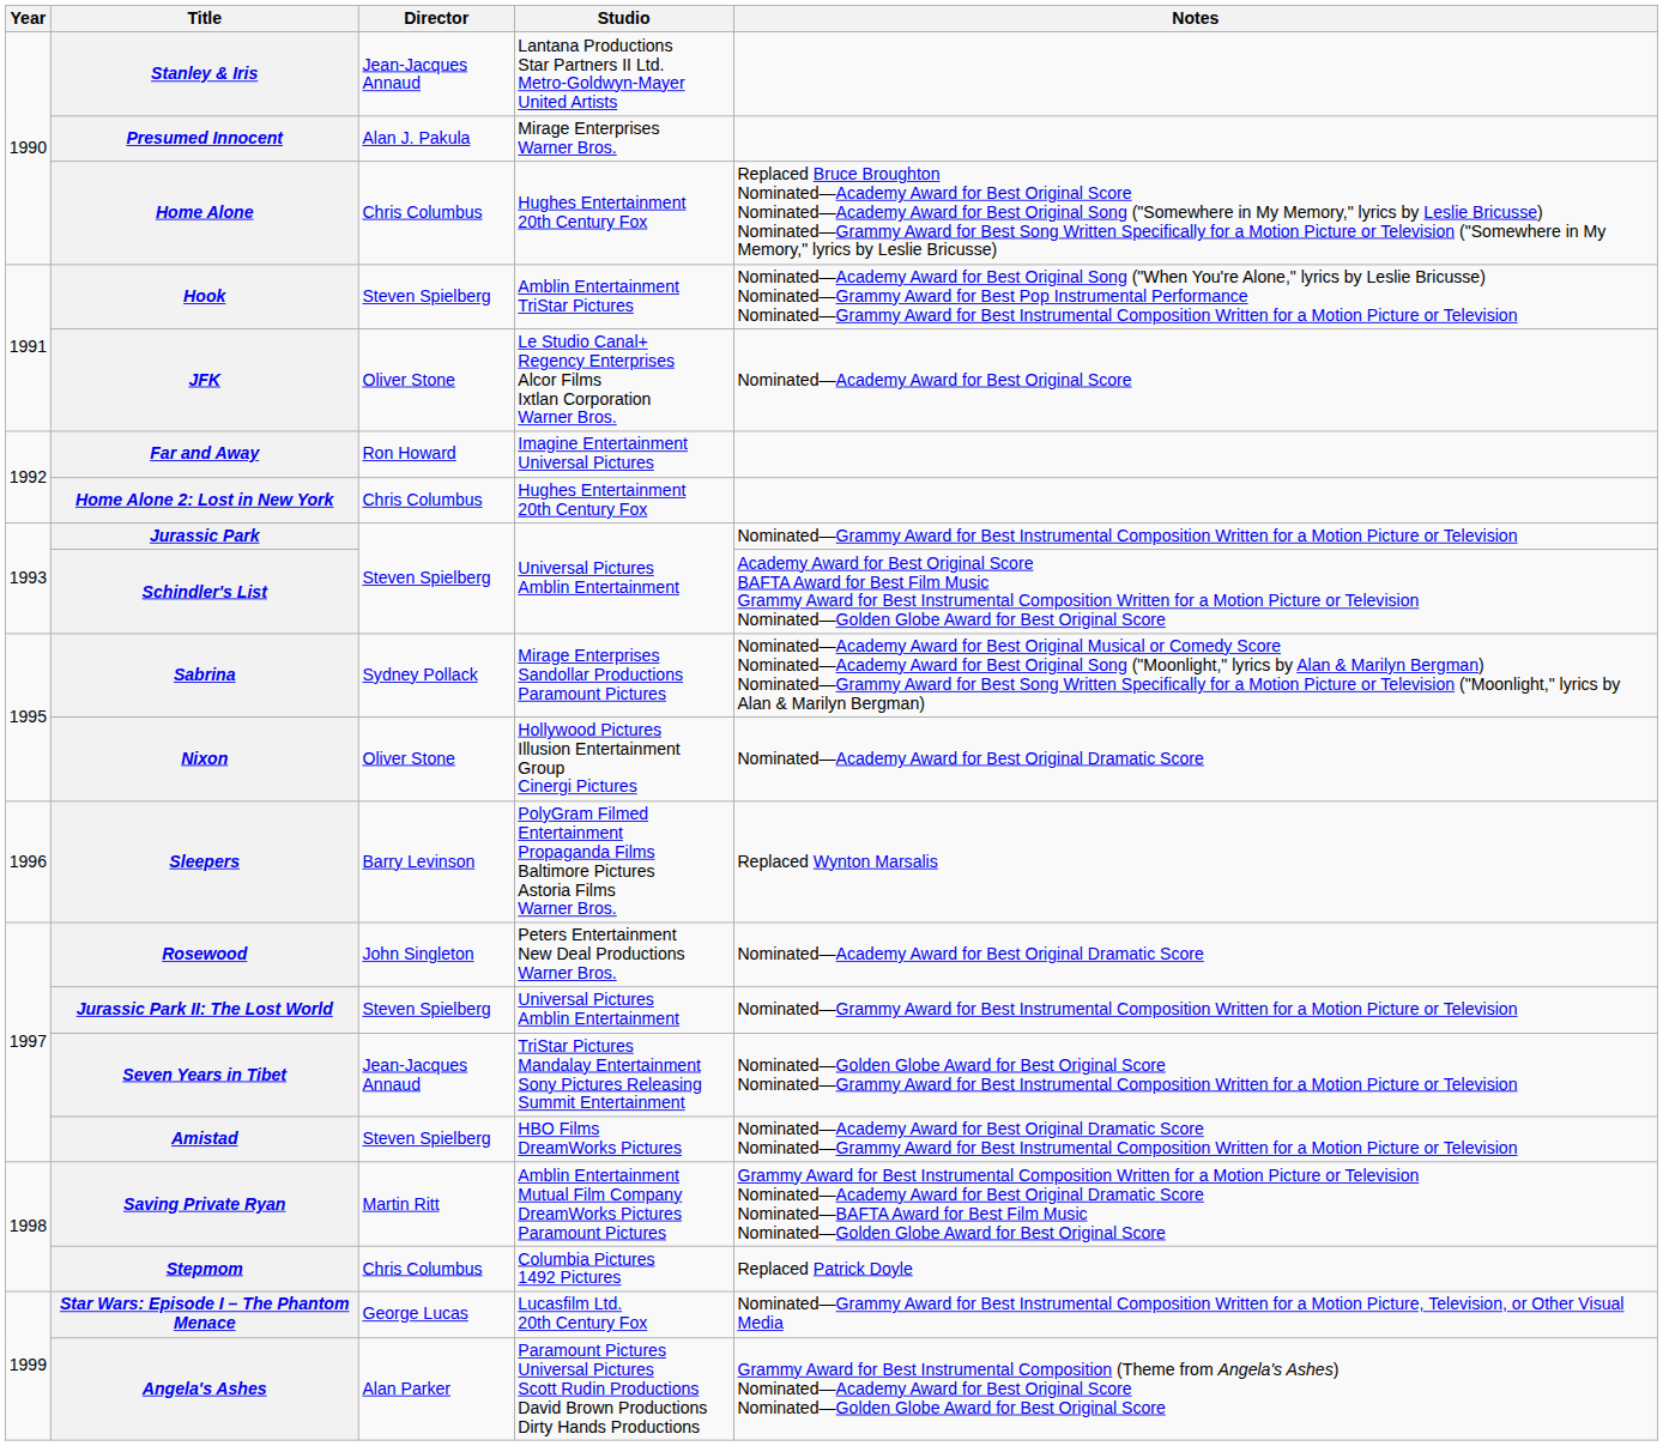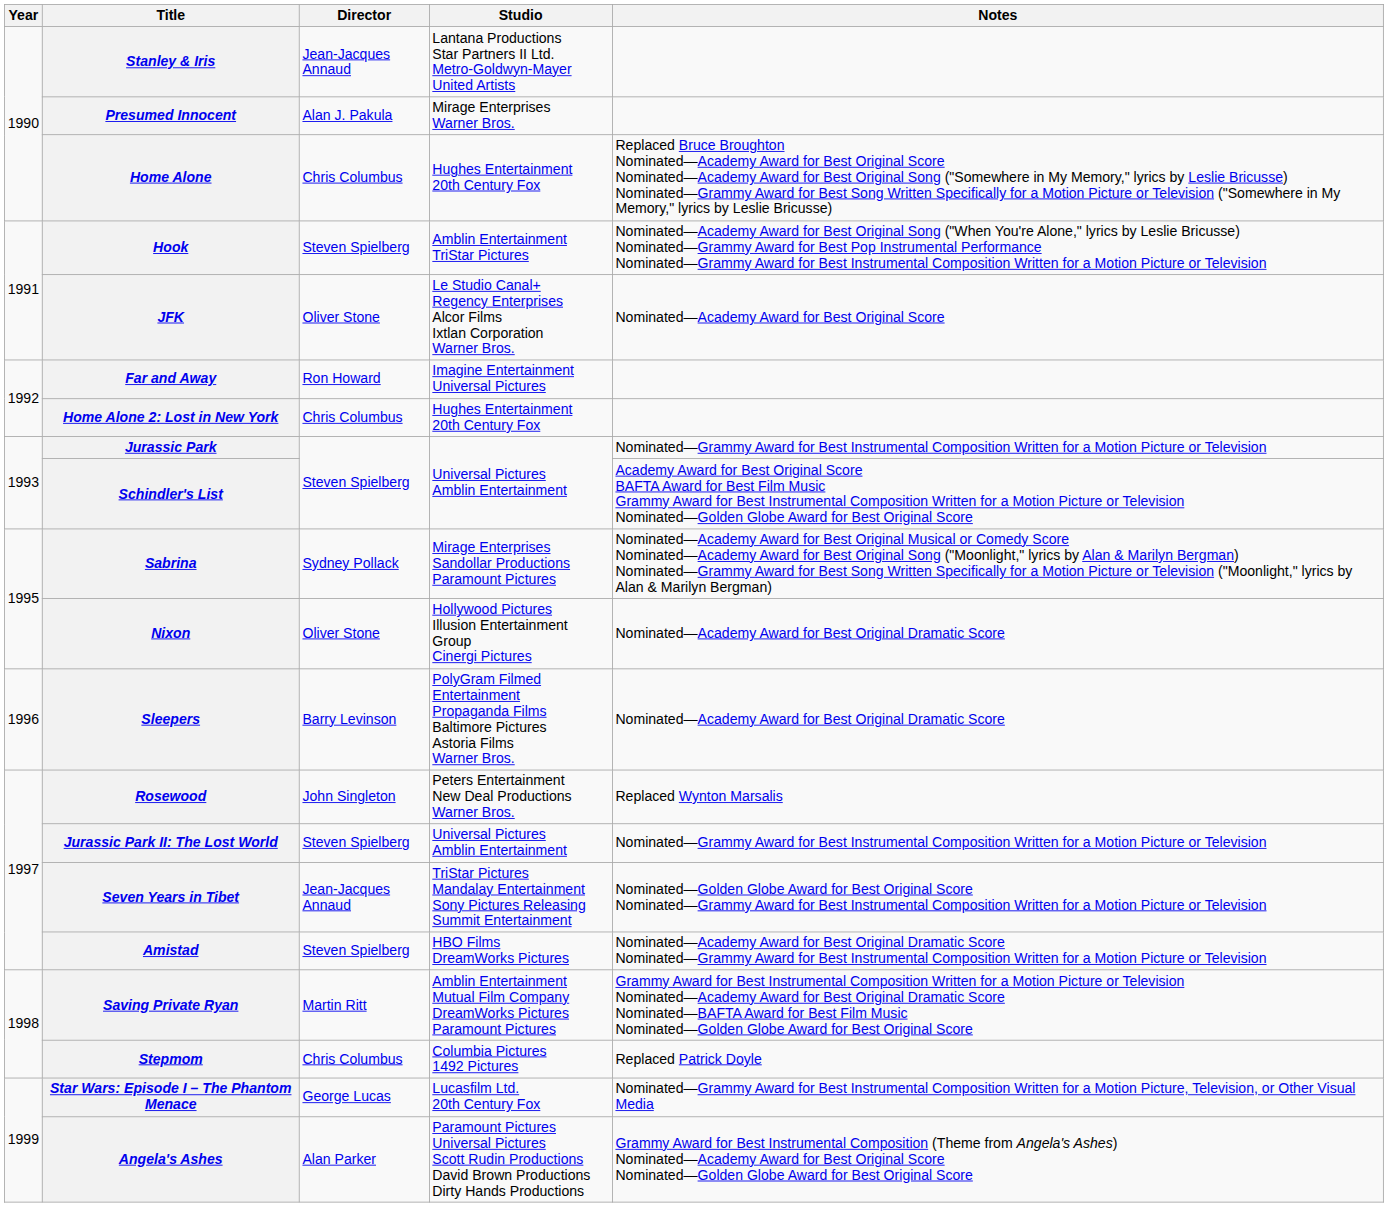 <table class="wikitable sortable">
 <tr>
 <th>Year</th>
 <th>Title</th>
 <th>Director</th>
 <th>Studio</th>
 <th>Notes</th>
 </tr>
 <tr>
 <td rowspan="3">1990</td>
 <th><em><a href='#'>Stanley & Iris</a></em></th>
 <td><a href='#'>Jean-Jacques Annaud</a></td>
 <td>Lantana Productions<br>Star Partners II Ltd.<br><a href='#'>Metro-Goldwyn-Mayer</a><br><a href='#'>United Artists</a></td>
 <td></td>
 </tr>
 <tr>
 <th><em><a href='#'>Presumed Innocent</a></em></th>
 <td><a href='#'>Alan J. Pakula</a></td>
 <td>Mirage Enterprises<br><a href='#'>Warner Bros.</a></td>
 <td></td>
 </tr>
 <tr>
 <th><em><a href='#'>Home Alone</a></em></th>
 <td><a href='#'>Chris Columbus</a></td>
 <td><a href='#'>Hughes Entertainment</a><br><a href='#'>20th Century Fox</a></td>
 <td>Replaced <a href='#'>Bruce Broughton</a><br>Nominated—<a href='#'>Academy Award for Best Original Score</a><br>Nominated—<a href='#'>Academy Award for Best Original Song</a> ("Somewhere in My Memory," lyrics by <a href='#'>Leslie Bricusse</a>)<br>Nominated—<a href='#'>Grammy Award for Best Song Written Specifically for a Motion Picture or Television</a> ("Somewhere in My Memory," lyrics by Leslie Bricusse)</td>
 </tr>
 <tr>
 <td rowspan="2">1991</td>
 <th><em><a href='#'>Hook</a></em></th>
 <td><a href='#'>Steven Spielberg</a></td>
 <td><a href='#'>Amblin Entertainment</a><br><a href='#'>TriStar Pictures</a></td>
 <td>Nominated—<a href='#'>Academy Award for Best Original Song</a> ("When You're Alone," lyrics by Leslie Bricusse)<br>Nominated—<a href='#'>Grammy Award for Best Pop Instrumental Performance</a><br>Nominated—<a href='#'>Grammy Award for Best Instrumental Composition Written for a Motion Picture or Television</a></td>
 </tr>
 <tr>
 <th><em><a href='#'>JFK</a></em></th>
 <td><a href='#'>Oliver Stone</a></td>
 <td><a href='#'>Le Studio Canal+</a><br><a href='#'>Regency Enterprises</a><br>Alcor Films<br>Ixtlan Corporation<br><a href='#'>Warner Bros.</a></td>
 <td>Nominated—<a href='#'>Academy Award for Best Original Score</a></td>
 </tr>
 <tr>
 <td rowspan="2">1992</td>
 <th><em><a href='#'>Far and Away</a></em></th>
 <td><a href='#'>Ron Howard</a></td>
 <td><a href='#'>Imagine Entertainment</a><br><a href='#'>Universal Pictures</a></td>
 <td></td>
 </tr>
 <tr>
 <th><em><a href='#'>Home Alone 2: Lost in New York</a></em></th>
 <td><a href='#'>Chris Columbus</a></td>
 <td><a href='#'>Hughes Entertainment</a><br><a href='#'>20th Century Fox</a></td>
 <td></td>
 </tr>
 <tr>
 <td rowspan="2">1993</td>
 <th><em><a href='#'>Jurassic Park</a></em></th>
 <td rowspan="2"><a href='#'>Steven Spielberg</a></td>
 <td rowspan="2"><a href='#'>Universal Pictures</a><br><a href='#'>Amblin Entertainment</a></td>
 <td>Nominated—<a href='#'>Grammy Award for Best Instrumental Composition Written for a Motion Picture or Television</a></td>
 </tr>
 <tr>
 <th><em><a href='#'>Schindler's List</a></em></th>
 <td><a href='#'>Academy Award for Best Original Score</a><br><a href='#'>BAFTA Award for Best Film Music</a><br><a href='#'>Grammy Award for Best Instrumental Composition Written for a Motion Picture or Television</a><br>Nominated—<a href='#'>Golden Globe Award for Best Original Score</a></td>
 </tr>
 <tr>
 <td rowspan="2">1995</td>
 <th><em><a href='#'>Sabrina</a></em></th>
 <td><a href='#'>Sydney Pollack</a></td>
 <td><a href='#'>Mirage Enterprises</a><br><a href='#'>Sandollar Productions</a><br><a href='#'>Paramount Pictures</a></td>
 <td>Nominated—<a href='#'>Academy Award for Best Original Musical or Comedy Score</a><br>Nominated—<a href='#'>Academy Award for Best Original Song</a> ("Moonlight," lyrics by <a href='#'>Alan & Marilyn Bergman</a>)<br>Nominated—<a href='#'>Grammy Award for Best Song Written Specifically for a Motion Picture or Television</a> ("Moonlight," lyrics by Alan & Marilyn Bergman)</td>
 </tr>
 <tr>
 <th><em><a href='#'>Nixon</a></em></th>
 <td><a href='#'>Oliver Stone</a></td>
 <td><a href='#'>Hollywood Pictures</a><br>Illusion Entertainment Group<br><a href='#'>Cinergi Pictures</a></td>
 <td>Nominated—<a href='#'>Academy Award for Best Original Dramatic Score</a></td>
 </tr>
 <tr>
 <td>1996</td>
 <th><em><a href='#'>Sleepers</a></em></th>
 <td><a href='#'>Barry Levinson</a></td>
 <td><a href='#'>PolyGram Filmed Entertainment</a><br><a href='#'>Propaganda Films</a><br>Baltimore Pictures<br>Astoria Films<br><a href='#'>Warner Bros.</a> </td>
-<td>Replaced <a href='#'>Wynton Marsalis</a></td>
+<td>Nominated—<a href='#'>Academy Award for Best Original Dramatic Score</a></td>
 </tr>
 <tr>
 <td rowspan="4">1997</td>
 <th><em><a href='#'>Rosewood</a></em></th>
 <td><a href='#'>John Singleton</a></td>
 <td>Peters Entertainment<br>New Deal Productions<br><a href='#'>Warner Bros.</a></td>
-<td>Nominated—<a href='#'>Academy Award for Best Original Dramatic Score</a></td>
+<td>Replaced <a href='#'>Wynton Marsalis</a></td>
 </tr>
 <tr>
 <th><em><a href='#'>Jurassic Park II: The Lost World</a></em></th>
 <td><a href='#'>Steven Spielberg</a></td>
 <td><a href='#'>Universal Pictures</a><br><a href='#'>Amblin Entertainment</a></td>
 <td>Nominated—<a href='#'>Grammy Award for Best Instrumental Composition Written for a Motion Picture or Television</a></td>
 </tr>
 <tr>
 <th><em><a href='#'>Seven Years in Tibet</a></em></th>
 <td><a href='#'>Jean-Jacques Annaud</a></td>
 <td><a href='#'>TriStar Pictures</a><br><a href='#'>Mandalay Entertainment</a><br><a href='#'>Sony Pictures Releasing</a> <br><a href='#'>Summit Entertainment</a> </td>
 <td>Nominated—<a href='#'>Golden Globe Award for Best Original Score</a><br>Nominated—<a href='#'>Grammy Award for Best Instrumental Composition Written for a Motion Picture or Television</a></td>
 </tr>
 <tr>
 <th><em><a href='#'>Amistad</a></em></th>
 <td><a href='#'>Steven Spielberg</a></td>
 <td><a href='#'>HBO Films</a><br><a href='#'>DreamWorks Pictures</a></td>
 <td>Nominated—<a href='#'>Academy Award for Best Original Dramatic Score</a><br>Nominated—<a href='#'>Grammy Award for Best Instrumental Composition Written for a Motion Picture or Television</a></td>
 </tr>
 <tr>
 <td rowspan="2">1998</td>
 <th><em><a href='#'>Saving Private Ryan</a></em></th>
 <td><a href='#'>Martin Ritt</a></td>
 <td><a href='#'>Amblin Entertainment</a><br><a href='#'>Mutual Film Company</a><br><a href='#'>DreamWorks Pictures</a><br><a href='#'>Paramount Pictures</a></td>
 <td><a href='#'>Grammy Award for Best Instrumental Composition Written for a Motion Picture or Television</a><br>Nominated—<a href='#'>Academy Award for Best Original Dramatic Score</a><br>Nominated—<a href='#'>BAFTA Award for Best Film Music</a><br>Nominated—<a href='#'>Golden Globe Award for Best Original Score</a></td>
 </tr>
 <tr>
 <th><em><a href='#'>Stepmom</a></em></th>
 <td><a href='#'>Chris Columbus</a></td>
 <td><a href='#'>Columbia Pictures</a><br><a href='#'>1492 Pictures</a></td>
 <td>Replaced <a href='#'>Patrick Doyle</a></td>
 </tr>
 <tr>
 <td rowspan="2">1999</td>
 <th><em><a href='#'>Star Wars: Episode I – The Phantom Menace</a></em></th>
 <td><a href='#'>George Lucas</a></td>
 <td><a href='#'>Lucasfilm Ltd.</a><br><a href='#'>20th Century Fox</a></td>
 <td>Nominated—<a href='#'>Grammy Award for Best Instrumental Composition Written for a Motion Picture, Television, or Other Visual Media</a></td>
 </tr>
 <tr>
 <th><em><a href='#'>Angela's Ashes</a></em></th>
 <td><a href='#'>Alan Parker</a></td>
 <td><a href='#'>Paramount Pictures</a><br><a href='#'>Universal Pictures</a><br><a href='#'>Scott Rudin Productions</a><br>David Brown Productions<br>Dirty Hands Productions</td>
 <td><a href='#'>Grammy Award for Best Instrumental Composition</a> (Theme from <em>Angela's Ashes</em>)<br>Nominated—<a href='#'>Academy Award for Best Original Score</a><br>Nominated—<a href='#'>Golden Globe Award for Best Original Score</a></td>
 </tr>
 </table>
